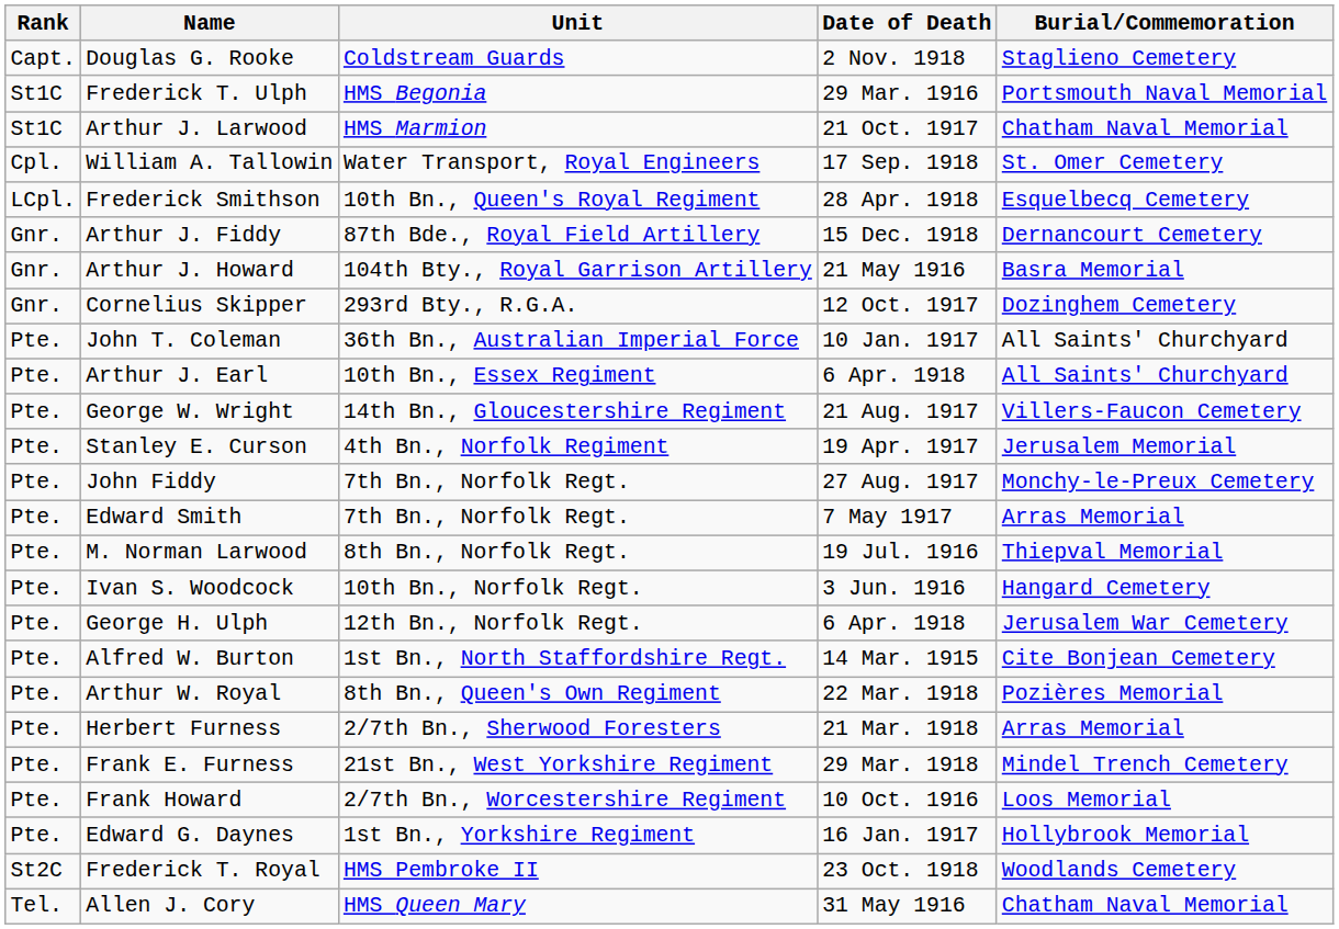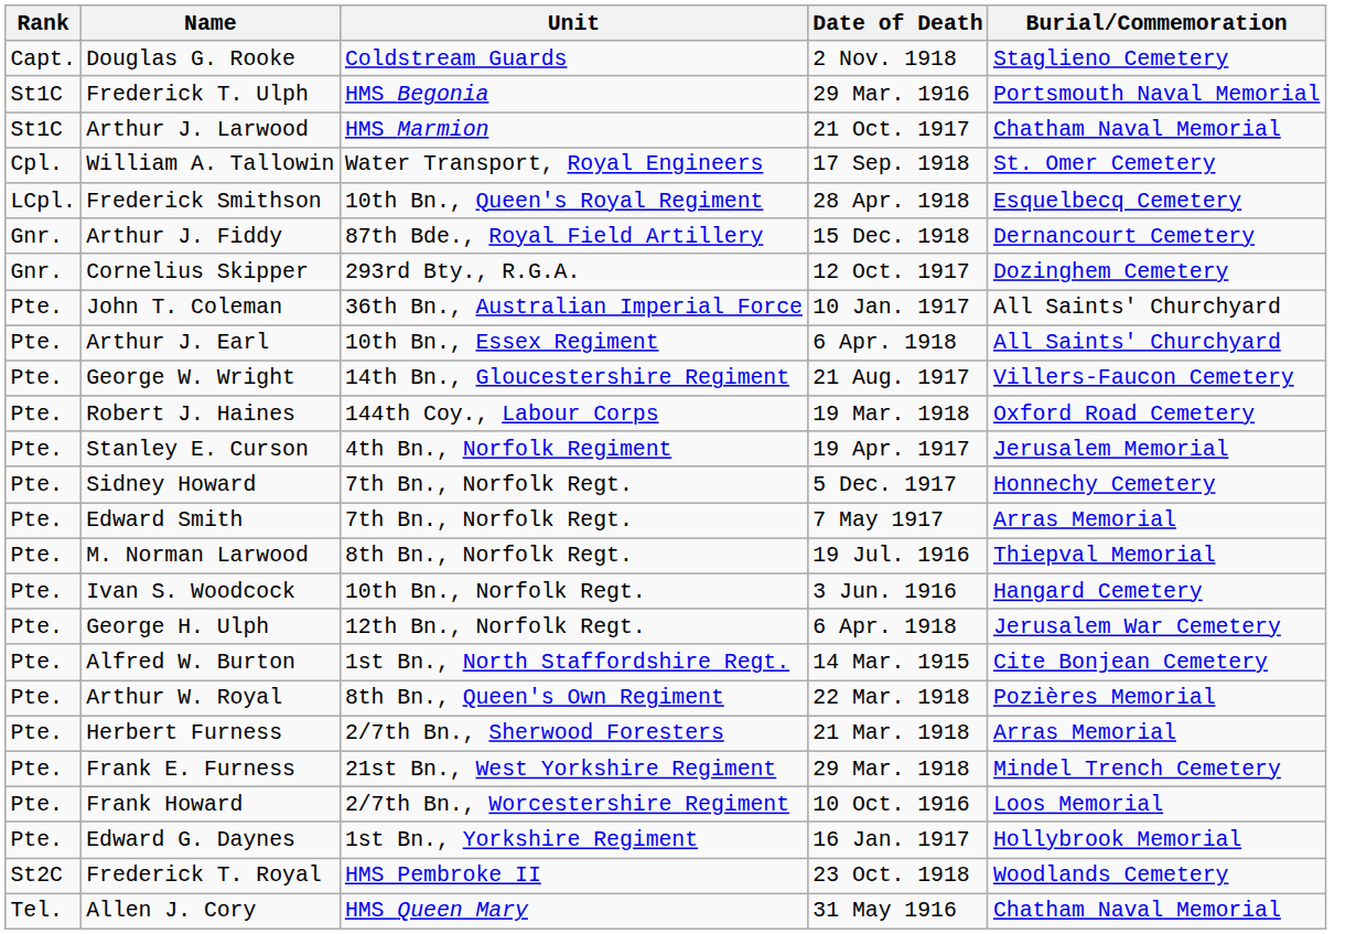 <table class="wikitable">
 <tr>
 <th>Rank</th>
 <th>Name</th>
 <th>Unit</th>
 <th>Date of Death</th>
 <th>Burial/Commemoration</th>
 </tr>
 <tr>
 <td>Capt.</td>
 <td>Douglas G. Rooke</td>
 <td><a href='#'>Coldstream Guards</a></td>
 <td>2 Nov. 1918</td>
 <td><a href='#'>Staglieno Cemetery</a></td>
 </tr>
 <tr>
 <td>St1C</td>
 <td>Frederick T. Ulph</td>
 <td><a href='#'>HMS <em>Begonia</em></a></td>
 <td>29 Mar. 1916</td>
 <td><a href='#'>Portsmouth Naval Memorial</a></td>
 </tr>
 <tr>
 <td>St1C</td>
 <td>Arthur J. Larwood</td>
 <td><a href='#'>HMS <em>Marmion</em></a></td>
 <td>21 Oct. 1917</td>
 <td><a href='#'>Chatham Naval Memorial</a></td>
 </tr>
 <tr>
 <td>Cpl.</td>
 <td>William A. Tallowin</td>
 <td>Water Transport, <a href='#'>Royal Engineers</a></td>
 <td>17 Sep. 1918</td>
 <td><a href='#'>St. Omer Cemetery</a></td>
 </tr>
 <tr>
 <td>LCpl.</td>
 <td>Frederick Smithson</td>
 <td>10th Bn., <a href='#'>Queen's Royal Regiment</a></td>
 <td>28 Apr. 1918</td>
 <td><a href='#'>Esquelbecq Cemetery</a></td>
 </tr>
 <tr>
 <td>Gnr.</td>
 <td>Arthur J. Fiddy</td>
 <td>87th Bde., <a href='#'>Royal Field Artillery</a></td>
 <td>15 Dec. 1918</td>
 <td><a href='#'>Dernancourt Cemetery</a></td>
 </tr>
 <tr>
 <td>Gnr.</td>
-<td>Arthur J. Howard</td>
-<td>104th Bty., <a href='#'>Royal Garrison Artillery</a></td>
-<td>21 May 1916</td>
-<td><a href='#'>Basra Memorial</a></td>
-</tr>
-<tr>
-<td>Gnr.</td>
 <td>Cornelius Skipper</td>
 <td>293rd Bty., R.G.A.</td>
 <td>12 Oct. 1917</td>
 <td><a href='#'>Dozinghem Cemetery</a></td>
 </tr>
 <tr>
 <td>Pte.</td>
 <td>John T. Coleman</td>
 <td>36th Bn., <a href='#'>Australian Imperial Force</a></td>
 <td>10 Jan. 1917</td>
 <td>All Saints' Churchyard</td>
 </tr>
 <tr>
 <td>Pte.</td>
 <td>Arthur J. Earl</td>
 <td>10th Bn., <a href='#'>Essex Regiment</a></td>
 <td>6 Apr. 1918</td>
 <td><a href='#'>All Saints' Churchyard</a></td>
 </tr>
 <tr>
 <td>Pte.</td>
 <td>George W. Wright</td>
 <td>14th Bn., <a href='#'>Gloucestershire Regiment</a></td>
 <td>21 Aug. 1917</td>
 <td><a href='#'>Villers-Faucon Cemetery</a></td>
 </tr>
 <tr>
 <td>Pte.</td>
+<td>Robert J. Haines</td>
+<td>144th Coy., <a href='#'>Labour Corps</a></td>
+<td>19 Mar. 1918</td>
+<td><a href='#'>Oxford Road Cemetery</a></td>
+</tr>
+<tr>
+<td>Pte.</td>
 <td>Stanley E. Curson</td>
 <td>4th Bn., <a href='#'>Norfolk Regiment</a></td>
 <td>19 Apr. 1917</td>
 <td><a href='#'>Jerusalem Memorial</a></td>
 </tr>
 <tr>
 <td>Pte.</td>
-<td>John Fiddy</td>
+<td>Sidney Howard</td>
 <td>7th Bn., Norfolk Regt.</td>
-<td>27 Aug. 1917</td>
-<td><a href='#'>Monchy-le-Preux Cemetery</a></td>
+<td>5 Dec. 1917</td>
+<td><a href='#'>Honnechy Cemetery</a></td>
 </tr>
 <tr>
 <td>Pte.</td>
 <td>Edward Smith</td>
 <td>7th Bn., Norfolk Regt.</td>
 <td>7 May 1917</td>
 <td><a href='#'>Arras Memorial</a></td>
 </tr>
 <tr>
 <td>Pte.</td>
 <td>M. Norman Larwood</td>
 <td>8th Bn., Norfolk Regt.</td>
 <td>19 Jul. 1916</td>
 <td><a href='#'>Thiepval Memorial</a></td>
 </tr>
 <tr>
 <td>Pte.</td>
 <td>Ivan S. Woodcock</td>
 <td>10th Bn., Norfolk Regt.</td>
 <td>3 Jun. 1916</td>
 <td><a href='#'>Hangard Cemetery</a></td>
 </tr>
 <tr>
 <td>Pte.</td>
 <td>George H. Ulph</td>
 <td>12th Bn., Norfolk Regt.</td>
 <td>6 Apr. 1918</td>
 <td><a href='#'>Jerusalem War Cemetery</a></td>
 </tr>
 <tr>
 <td>Pte.</td>
 <td>Alfred W. Burton</td>
 <td>1st Bn., <a href='#'>North Staffordshire Regt.</a></td>
 <td>14 Mar. 1915</td>
 <td><a href='#'>Cite Bonjean Cemetery</a></td>
 </tr>
 <tr>
 <td>Pte.</td>
 <td>Arthur W. Royal</td>
 <td>8th Bn., <a href='#'>Queen's Own Regiment</a></td>
 <td>22 Mar. 1918</td>
 <td><a href='#'>Pozières Memorial</a></td>
 </tr>
 <tr>
 <td>Pte.</td>
 <td>Herbert Furness</td>
 <td>2/7th Bn., <a href='#'>Sherwood Foresters</a></td>
 <td>21 Mar. 1918</td>
 <td><a href='#'>Arras Memorial</a></td>
 </tr>
 <tr>
 <td>Pte.</td>
 <td>Frank E. Furness</td>
 <td>21st Bn., <a href='#'>West Yorkshire Regiment</a></td>
 <td>29 Mar. 1918</td>
 <td><a href='#'>Mindel Trench Cemetery</a></td>
 </tr>
 <tr>
 <td>Pte.</td>
 <td>Frank Howard</td>
 <td>2/7th Bn., <a href='#'>Worcestershire Regiment</a></td>
 <td>10 Oct. 1916</td>
 <td><a href='#'>Loos Memorial</a></td>
 </tr>
 <tr>
 <td>Pte.</td>
 <td>Edward G. Daynes</td>
 <td>1st Bn., <a href='#'>Yorkshire Regiment</a></td>
 <td>16 Jan. 1917</td>
 <td><a href='#'>Hollybrook Memorial</a></td>
 </tr>
 <tr>
 <td>St2C</td>
 <td>Frederick T. Royal</td>
 <td><a href='#'>HMS Pembroke II</a></td>
 <td>23 Oct. 1918</td>
 <td><a href='#'>Woodlands Cemetery</a></td>
 </tr>
 <tr>
 <td>Tel.</td>
 <td>Allen J. Cory</td>
 <td><a href='#'>HMS <em>Queen Mary</em></a></td>
 <td>31 May 1916</td>
 <td><a href='#'>Chatham Naval Memorial</a></td>
 </tr>
 </table>
